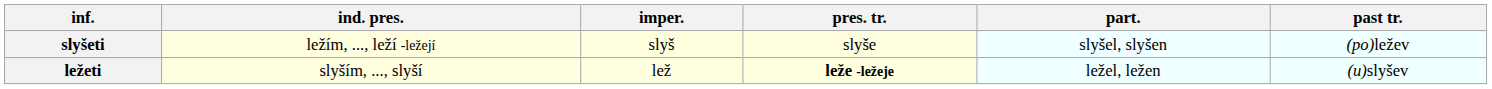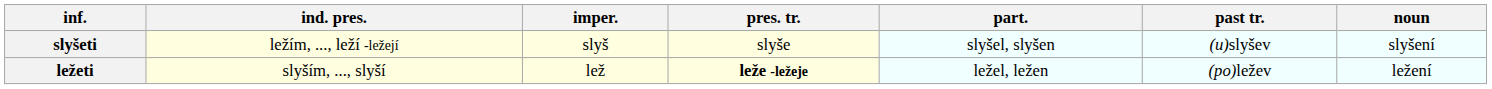 <table class="wikitable" border="1" width=90% style="text-align:center; background:lightyellow">
 <tr>
 <th>inf.</th>
 <th>ind. pres.</th>
 <th>imper.</th>
 <th>pres. tr.</th>
 <th>part.</th>
 <th>past tr.</th>
+<th>noun</th>
 </tr>
 <tr>
 <th>slyšeti</th>
 <td>ležím, ..., leží <small>-ležejí</small></td>
 <td>slyš</td>
 <td>slyše</td>
 <td style="background:azure">slyšel, slyšen</td>
-<td style="background:azure"><em>(po)</em>ležev</td>
+<td style="background:azure"><em>(u)</em>slyšev</td>
+<td style="background:azure">slyšení</td>
 </tr>
 <tr>
 <th>ležeti</th>
 <td>slyším, ..., slyší</td>
 <td>lež</td>
 <td><strong>leže <small>-ležeje</small></strong></td>
 <td style="background:azure">ležel, ležen</td>
-<td style="background:azure"><em>(u)</em>slyšev</td>
+<td style="background:azure"><em>(po)</em>ležev</td>
+<td style="background:azure">ležení</td>
 </tr>
 </table>
